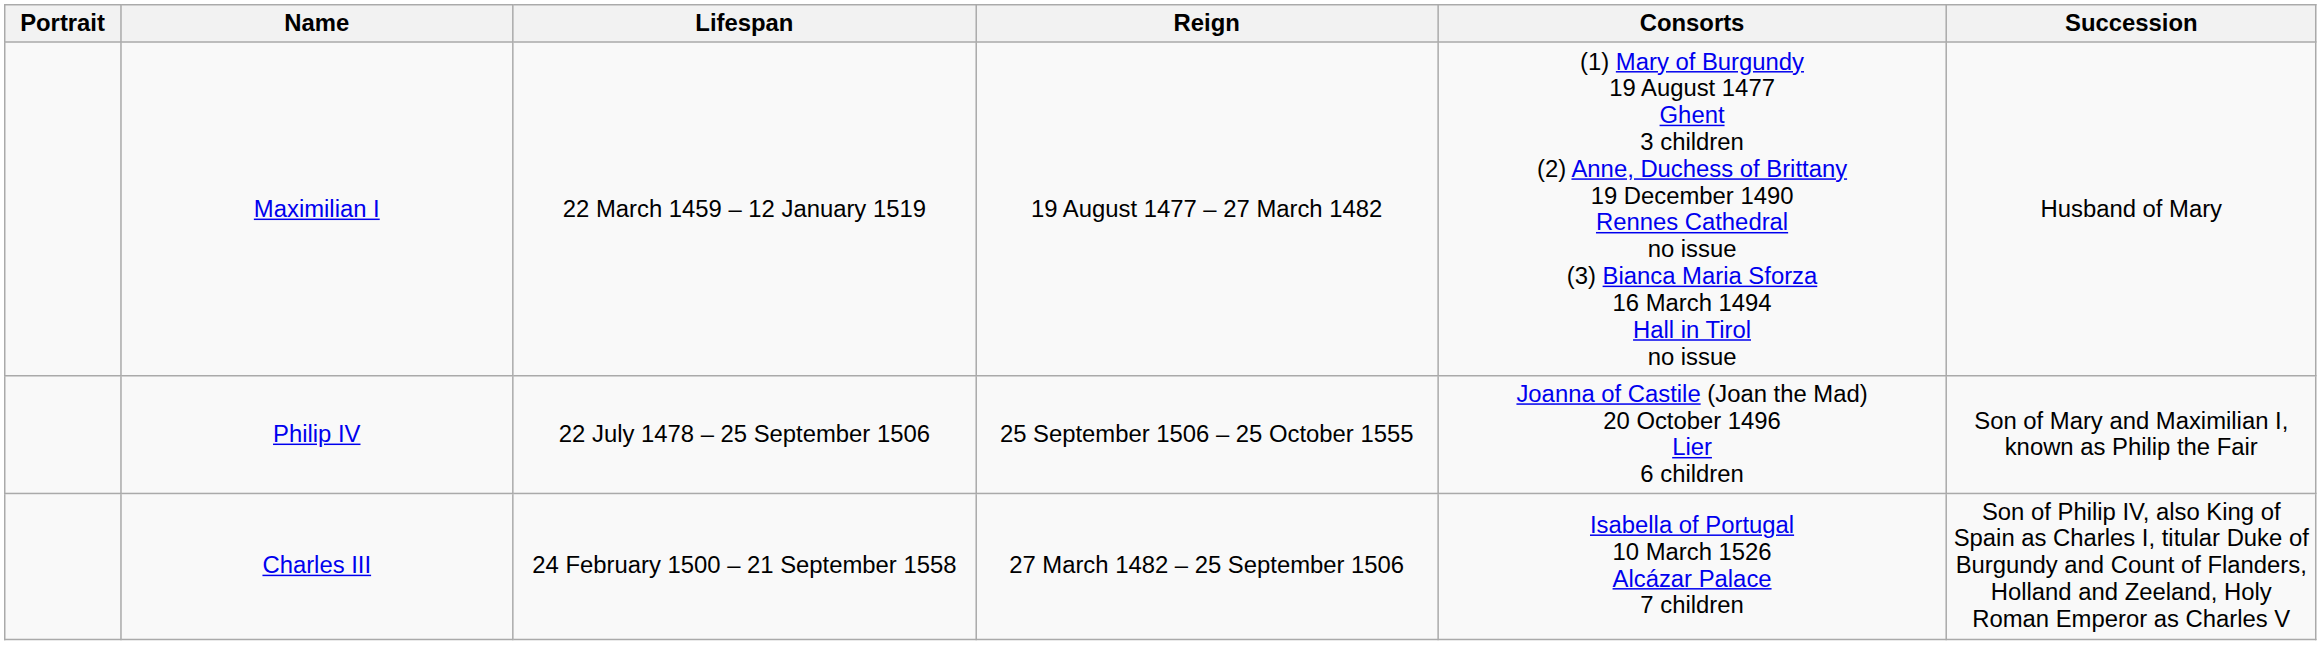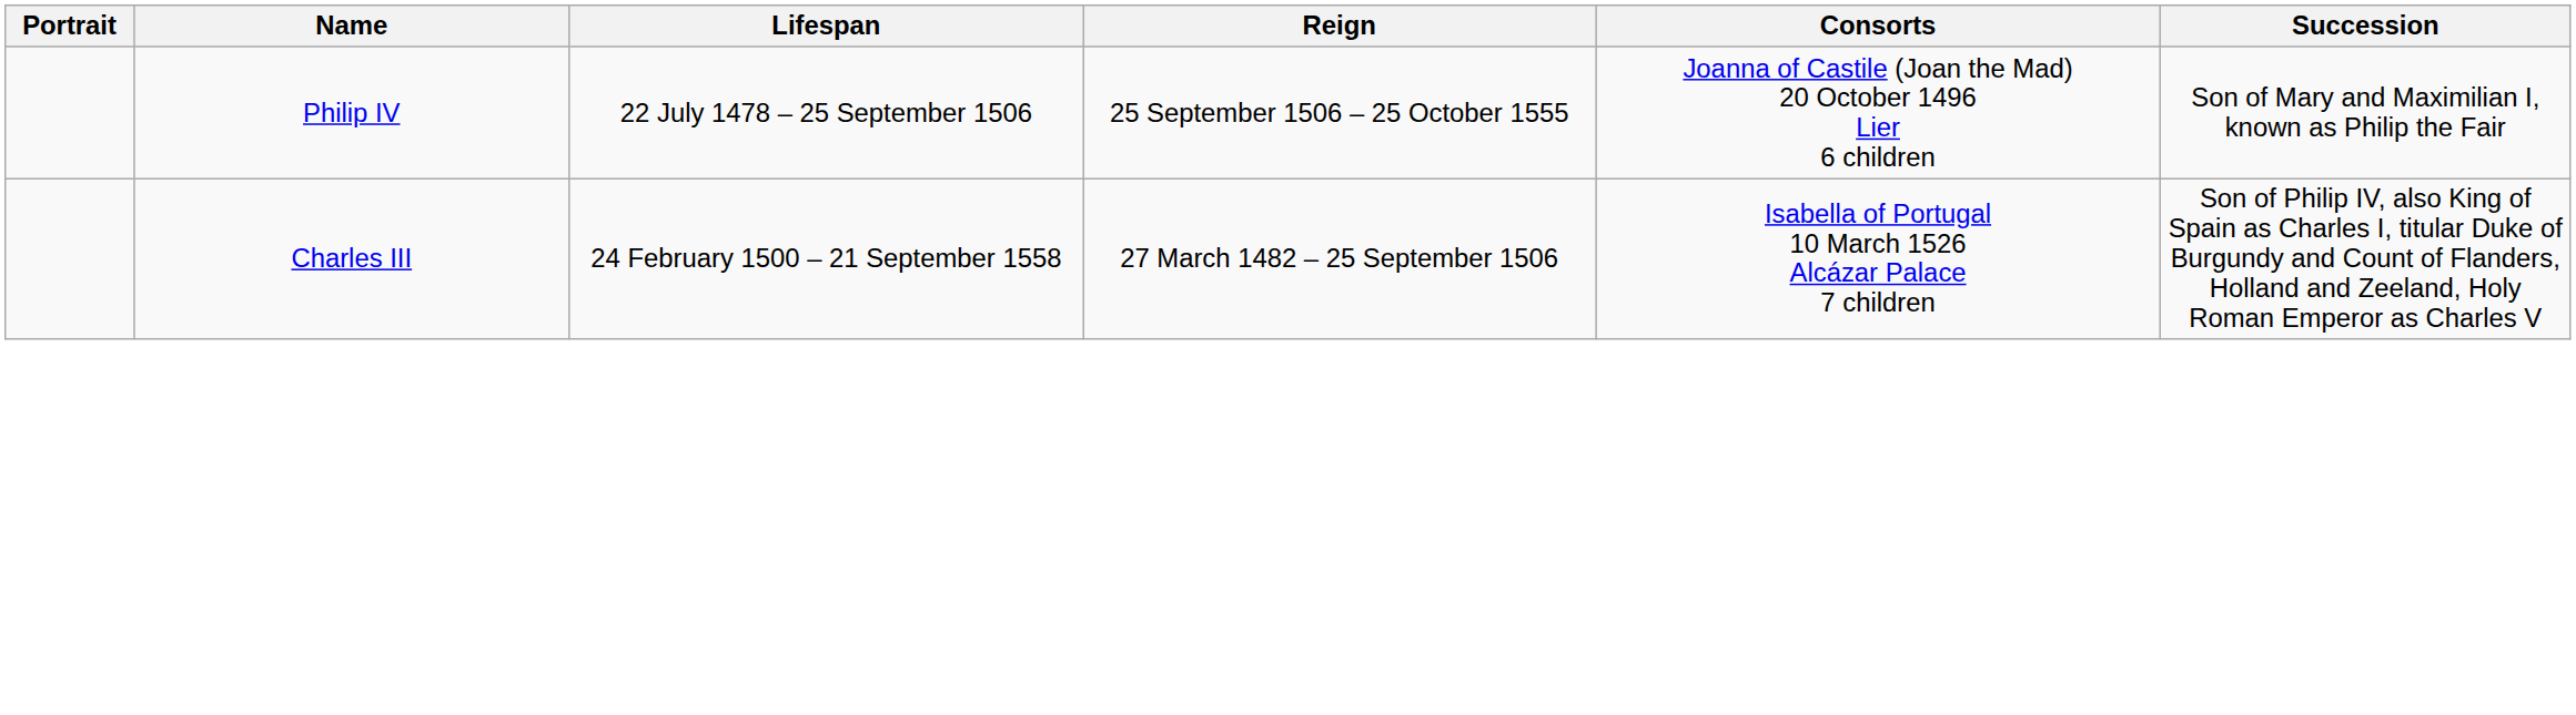 <table width=98% class="wikitable" style="text-align:center;">
 <tr>
 <th width="5%">Portrait</th>
 <th width="17%">Name</th>
 <th width="20%">Lifespan</th>
 <th width="20%">Reign</th>
 <th width="22%">Consorts</th>
 <th width="28%">Succession</th>
-</tr>
-<tr>
-<td></td>
-<td><a href='#'>Maximilian I</a></td>
-<td>22 March 1459 – 12 January 1519</td>
-<td>19 August 1477 – 27 March 1482</td>
-<td>(1) <a href='#'>Mary of Burgundy</a><br>19 August 1477<br><a href='#'>Ghent</a><br>3 children<br>(2) <a href='#'>Anne, Duchess of Brittany</a><br>19 December 1490<br><a href='#'>Rennes Cathedral</a><br>no issue<br>(3) <a href='#'>Bianca Maria Sforza</a><br>16 March 1494<br><a href='#'>Hall in Tirol</a><br>no issue</td>
-<td>Husband of Mary</td>
 </tr>
 <tr>
 <td></td>
 <td><a href='#'>Philip IV</a></td>
 <td>22 July 1478 – 25 September 1506</td>
 <td>25 September 1506 – 25 October 1555</td>
 <td><a href='#'>Joanna of Castile</a> (Joan the Mad) <br>20 October 1496<br><a href='#'>Lier</a><br>6 children</td>
 <td>Son of Mary and Maximilian I, known as Philip the Fair</td>
 </tr>
 <tr>
 <td></td>
 <td><a href='#'>Charles III</a></td>
 <td>24 February 1500 – 21 September 1558</td>
 <td>27 March 1482 – 25 September 1506</td>
 <td><a href='#'>Isabella of Portugal</a><br>10 March 1526<br><a href='#'>Alcázar Palace</a><br>7 children</td>
 <td>Son of Philip IV, also King of Spain as Charles I, titular Duke of Burgundy and Count of Flanders, Holland and Zeeland, Holy Roman Emperor as Charles V</td>
 </tr>
 </table>
